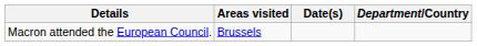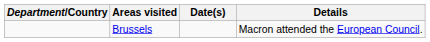 <table class="wikitable sortable outercollapse" style="margin: 1em auto 1em auto">
 <tr>
-<th>Details</th>
+<th><em>Department</em>/Country</th>
 <th>Areas visited</th>
 <th width=80>Date(s)</th>
-<th><em>Department</em>/Country</th>
+<th>Details</th>
 </tr>
 <tr>
-<td>Macron attended the <a href='#'>European Council</a>.</td>
+<td></td>
 <td><a href='#'>Brussels</a></td>
 <td></td>
-<td></td>
+<td>Macron attended the <a href='#'>European Council</a>.</td>
 </tr>
 </table>
